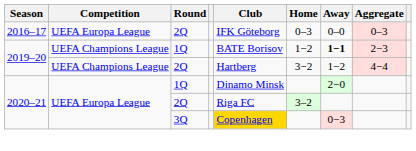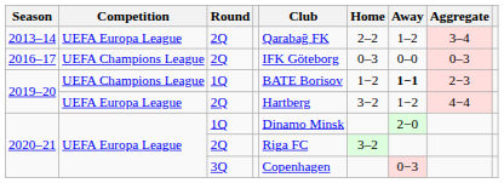 <table class="wikitable">
 <tr>
 <th>Season</th>
 <th>Competition</th>
 <th>Round</th>
 <th></th>
 <th>Club</th>
 <th>Home</th>
 <th>Away</th>
 <th>Aggregate</th>
 <th></th>
 </tr>
 <tr>
+<td><a href='#'>2013–14</a></td>
+<td><a href='#'>UEFA Europa League</a></td>
+<td><a href='#'>2Q</a></td>
+<td></td>
+<td><a href='#'>Qarabağ FK</a></td>
+<td style="text-align:center;">2–2</td>
+<td style="text-align:center;">1–2</td>
+<td bgcolor="#ffdddd" style="text-align:center;">3–4 </td>
+<td></td>
+</tr>
+<tr>
 <td><a href='#'>2016–17</a></td>
-<td><a href='#'>UEFA Europa League</a></td>
+<td><a href='#'>UEFA Champions League</a></td>
 <td><a href='#'>2Q</a></td>
 <td></td>
 <td><a href='#'>IFK Göteborg</a></td>
 <td style="text-align:center;">0–3</td>
 <td style="text-align:center;">0–0</td>
 <td bgcolor="#ffdddd" style="text-align:center;">0–3</td>
 <td></td>
 </tr>
 <tr>
 <td rowspan="2"><a href='#'>2019–20</a></td>
 <td><a href='#'>UEFA Champions League</a></td>
 <td><a href='#'>1Q</a></td>
 <td></td>
 <td><a href='#'>BATE Borisov</a></td>
 <td style="text-align:center;">1−2</td>
 <td style="text-align:center;"><strong>1−1</strong></td>
 <td bgcolor="#ffdddd" style="text-align:center;">2−3</td>
 <td></td>
 </tr>
 <tr>
-<td><a href='#'>UEFA Champions League</a></td>
+<td><a href='#'>UEFA Europa League</a></td>
 <td><a href='#'>2Q</a></td>
 <td></td>
 <td><a href='#'>Hartberg</a></td>
 <td style="text-align:center;">3−2</td>
 <td style="text-align:center;">1−2</td>
 <td bgcolor="#ffdddd" style="text-align:center;">4−4</td>
 <td></td>
 </tr>
 <tr>
 <td rowspan=3><a href='#'>2020–21</a></td>
 <td rowspan=3><a href='#'>UEFA Europa League</a></td>
 <td><a href='#'>1Q</a></td>
 <td></td>
 <td><a href='#'>Dinamo Minsk</a></td>
 <td></td>
 <td bgcolor="#ddffdd" style="text-align:center;">2−0</td>
 <td></td>
 <td></td>
 </tr>
 <tr>
 <td><a href='#'>2Q</a></td>
 <td></td>
 <td><a href='#'>Riga FC</a></td>
 <td bgcolor="#ddffdd" style="text-align:center;">3–2</td>
 <td></td>
 <td></td>
 <td></td>
 </tr>
 <tr>
 <td><a href='#'>3Q</a></td>
 <td></td>
-<td style="background: gold;"><a href='#'>Copenhagen</a></td>
+<td><a href='#'>Copenhagen</a></td>
 <td></td>
 <td bgcolor="#ffdddd" style="text-align:center;">0−3</td>
 <td></td>
 <td></td>
 </tr>
 </table>
